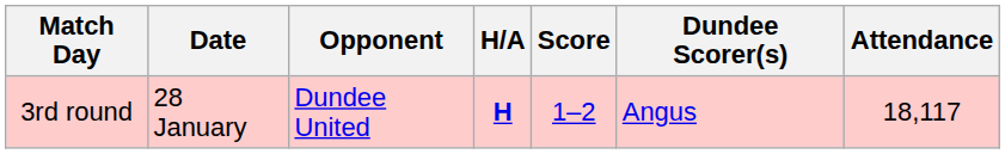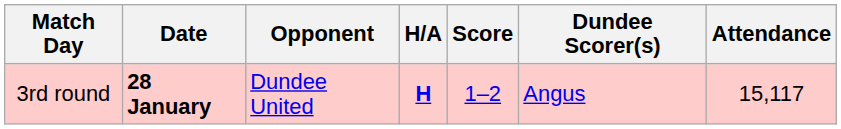 <table class="wikitable" style="text-align:center">
 <tr>
 <th>Match Day</th>
 <th>Date</th>
 <th>Opponent</th>
 <th>H/A</th>
 <th>Score</th>
 <th>Dundee Scorer(s)</th>
 <th>Attendance</th>
 </tr>
 <tr bgcolor="#FFCCCC">
 <td>3rd round</td>
-<td align="left">28 January</td>
+<td align="left"><strong>28 January</strong></td>
 <td align="left"><a href='#'>Dundee United</a></td>
 <td><strong><a href='#'>H</a></strong></td>
 <td><a href='#'>1–2</a></td>
 <td align="left"><a href='#'>Angus</a></td>
-<td>18,117</td>
+<td>15,117</td>
 </tr>
 </table>
